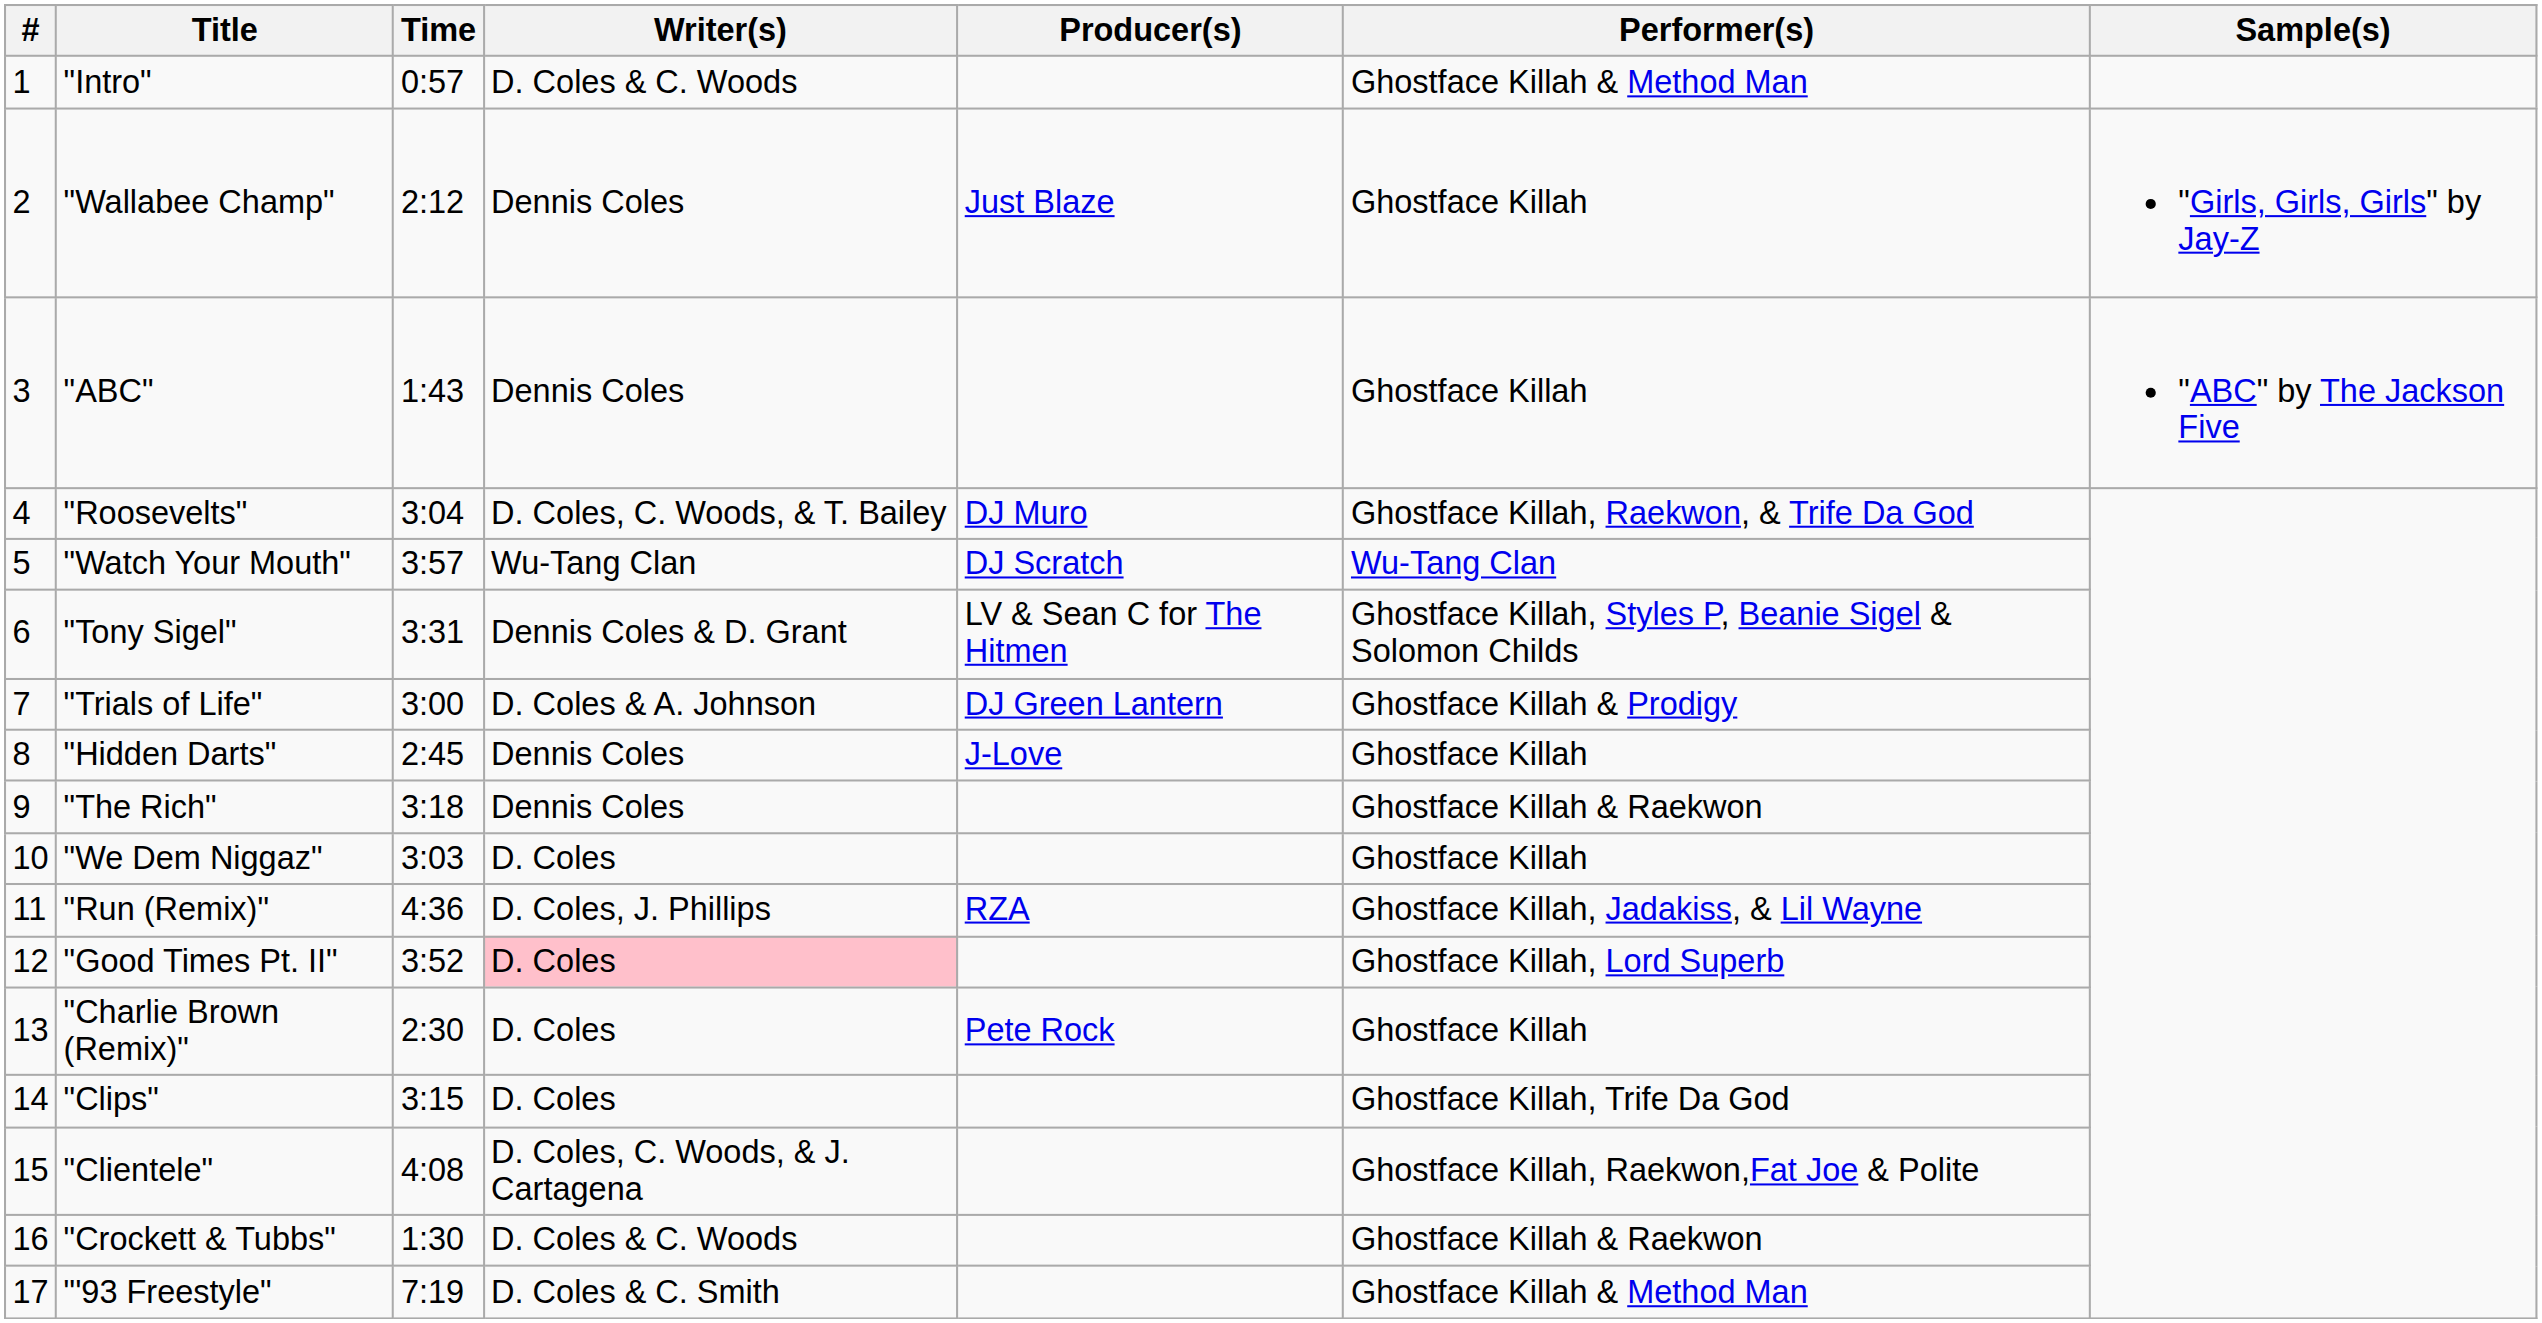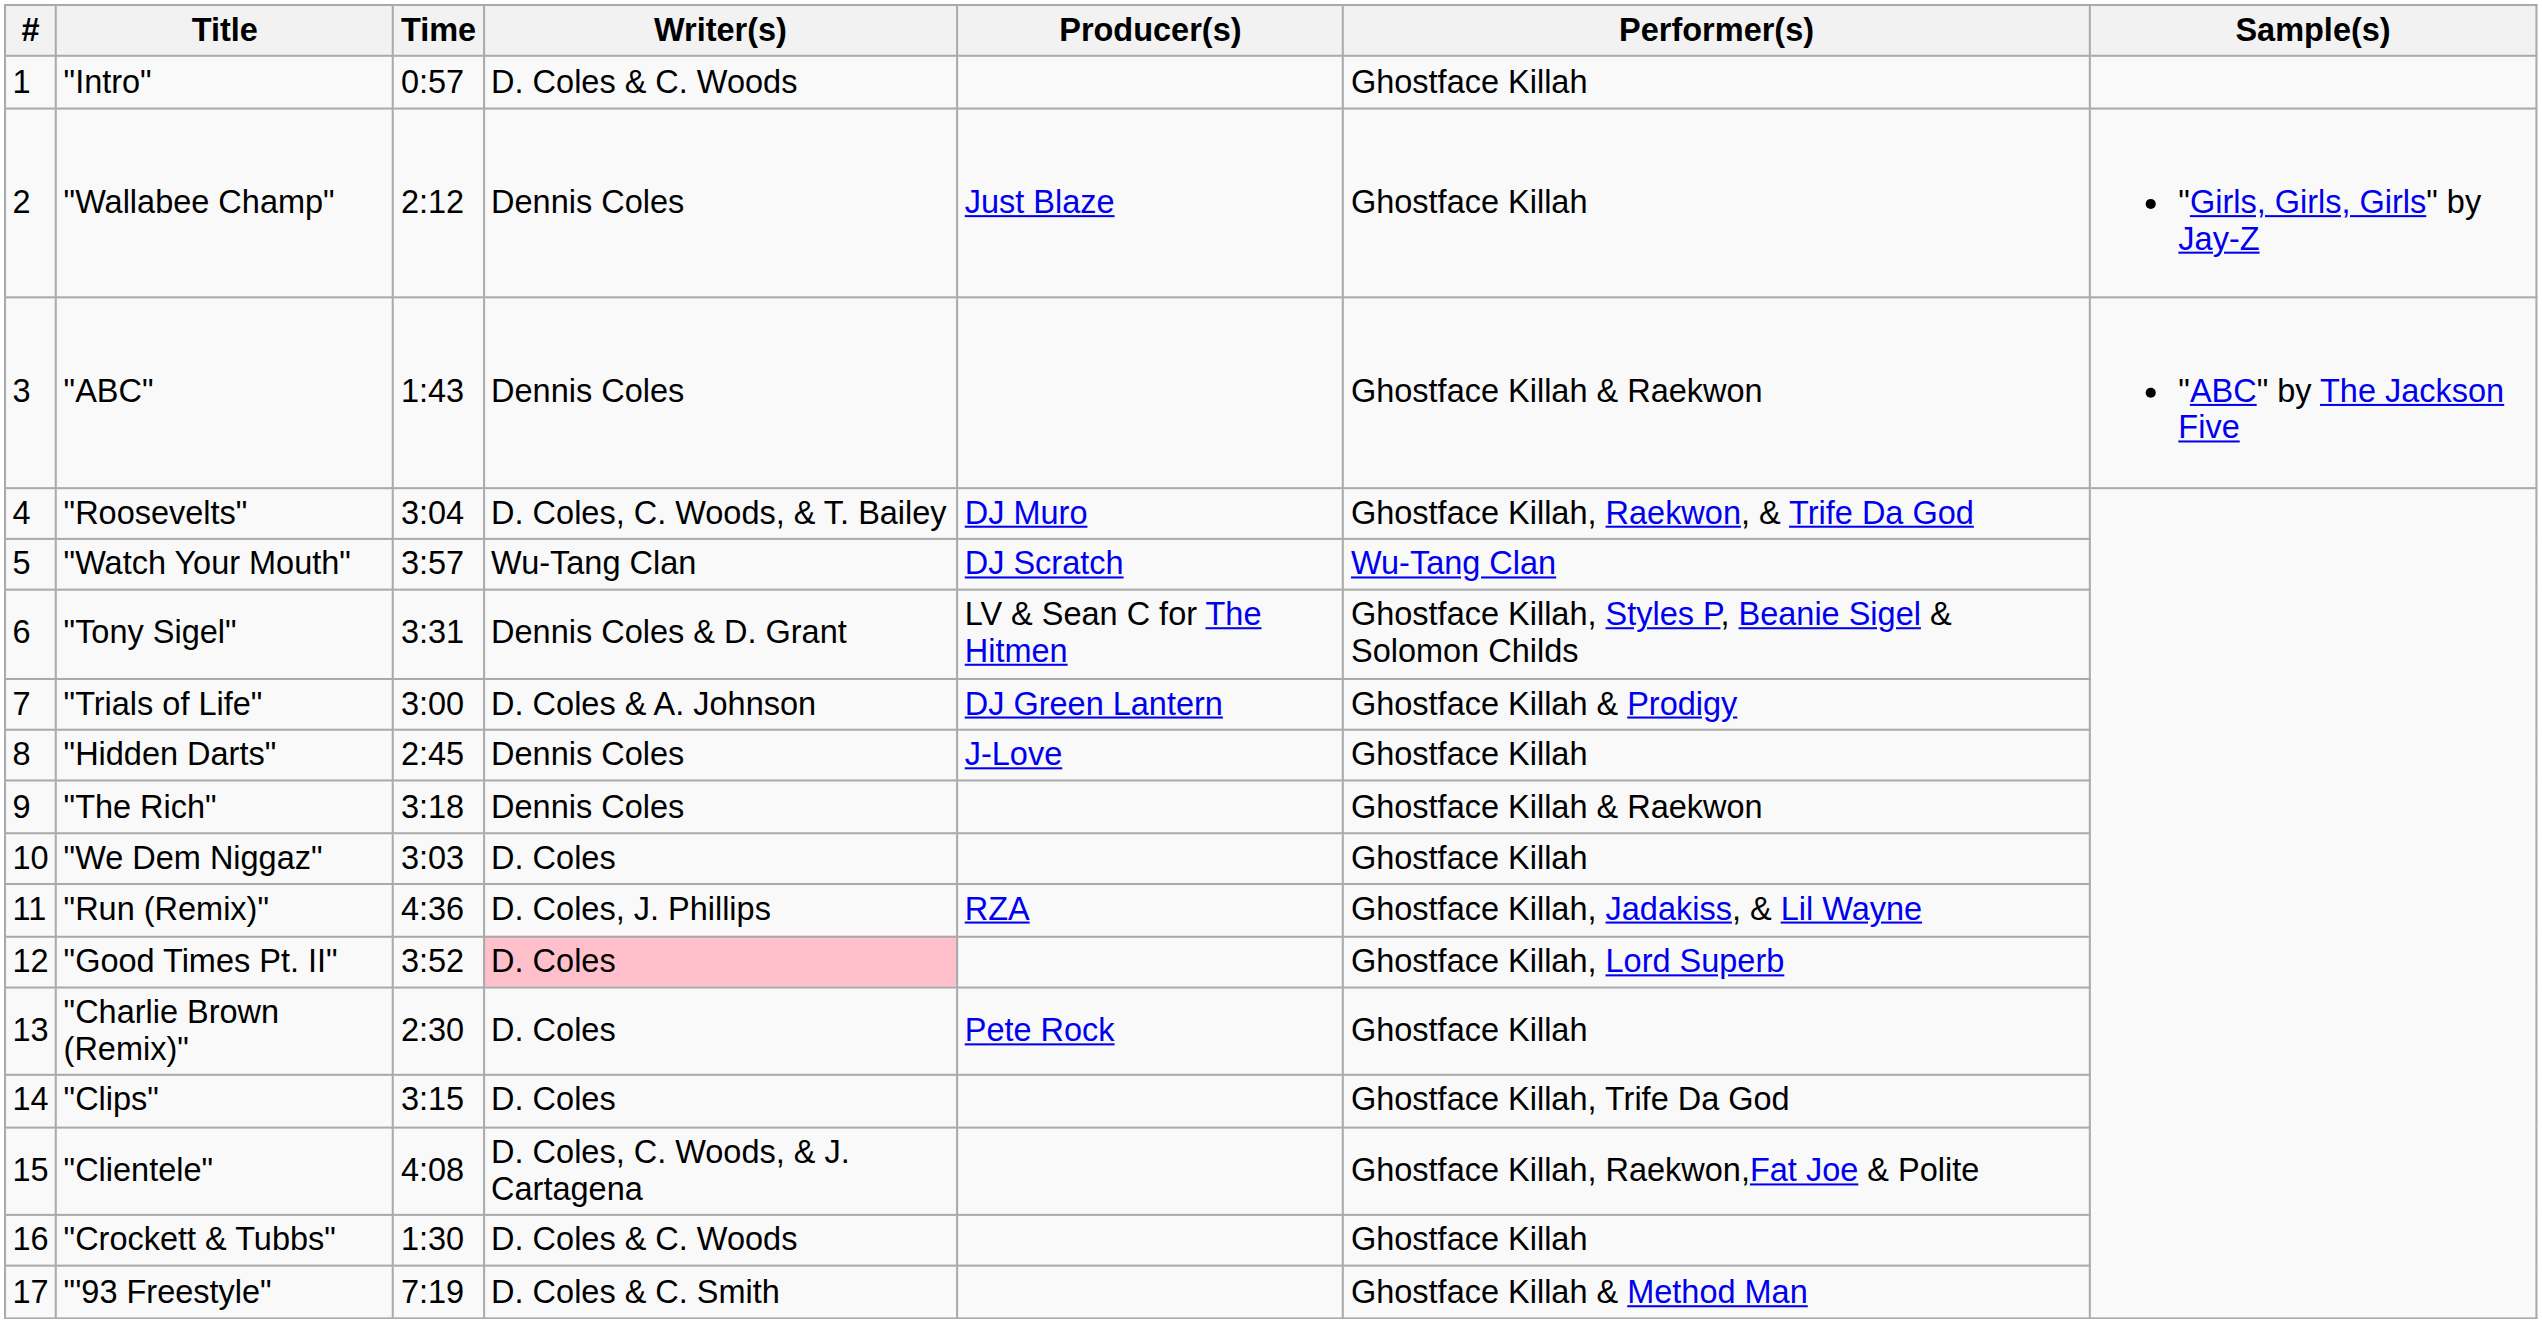 <table class="wikitable">
 <tr>
 <th align="center">#</th>
 <th align="center">Title</th>
 <th align="center">Time</th>
 <th align="center">Writer(s)</th>
 <th align="center">Producer(s)</th>
 <th align="center">Performer(s)</th>
 <th align="center">Sample(s)</th>
 </tr>
 <tr>
 <td>1</td>
 <td>"Intro"</td>
 <td>0:57</td>
 <td>D. Coles & C. Woods</td>
 <td></td>
-<td>Ghostface Killah & <a href='#'>Method Man</a></td>
+<td>Ghostface Killah</td>
 </tr>
 <tr>
 <td>2</td>
 <td>"Wallabee Champ"</td>
 <td>2:12</td>
 <td>Dennis Coles</td>
 <td><a href='#'>Just Blaze</a></td>
 <td>Ghostface Killah</td>
 <td><br><ul><li>"<a href='#'>Girls, Girls, Girls</a>" by <a href='#'>Jay-Z</a></li></ul></td>
 </tr>
 <tr>
 <td>3</td>
 <td>"ABC"</td>
 <td>1:43</td>
 <td>Dennis Coles</td>
 <td></td>
-<td>Ghostface Killah</td>
+<td>Ghostface Killah & Raekwon</td>
 <td><br><ul><li>"<a href='#'>ABC</a>" by <a href='#'>The Jackson Five</a></li></ul></td>
 </tr>
 <tr>
 <td>4</td>
 <td>"Roosevelts"</td>
 <td>3:04</td>
 <td>D. Coles, C. Woods, & T. Bailey</td>
 <td><a href='#'>DJ Muro</a></td>
 <td>Ghostface Killah, <a href='#'>Raekwon</a>, & <a href='#'>Trife Da God</a></td>
 </tr>
 <tr>
 <td>5</td>
 <td>"Watch Your Mouth"</td>
 <td>3:57</td>
 <td>Wu-Tang Clan</td>
 <td><a href='#'>DJ Scratch</a></td>
 <td><a href='#'>Wu-Tang Clan</a></td>
 </tr>
 <tr>
 <td>6</td>
 <td>"Tony Sigel"</td>
 <td>3:31</td>
 <td>Dennis Coles & D. Grant</td>
 <td>LV & Sean C for <a href='#'>The Hitmen</a></td>
 <td>Ghostface Killah, <a href='#'>Styles P</a>, <a href='#'>Beanie Sigel</a> & Solomon Childs</td>
 </tr>
 <tr>
 <td>7</td>
 <td>"Trials of Life"</td>
 <td>3:00</td>
 <td>D. Coles & A. Johnson</td>
 <td><a href='#'>DJ Green Lantern</a></td>
 <td>Ghostface Killah & <a href='#'>Prodigy</a></td>
 </tr>
 <tr>
 <td>8</td>
 <td>"Hidden Darts"</td>
 <td>2:45</td>
 <td>Dennis Coles</td>
 <td><a href='#'>J-Love</a></td>
 <td>Ghostface Killah</td>
 </tr>
 <tr>
 <td>9</td>
 <td>"The Rich"</td>
 <td>3:18</td>
 <td>Dennis Coles</td>
 <td></td>
 <td>Ghostface Killah & Raekwon</td>
 </tr>
 <tr>
 <td>10</td>
 <td>"We Dem Niggaz"</td>
 <td>3:03</td>
 <td>D. Coles</td>
 <td></td>
 <td>Ghostface Killah</td>
 </tr>
 <tr>
 <td>11</td>
 <td>"Run (Remix)"</td>
 <td>4:36</td>
 <td>D. Coles, J. Phillips</td>
 <td><a href='#'>RZA</a></td>
 <td>Ghostface Killah, <a href='#'>Jadakiss</a>, & <a href='#'>Lil Wayne</a></td>
 </tr>
 <tr>
 <td>12</td>
 <td>"Good Times Pt. II"</td>
 <td>3:52</td>
 <td style="background: pink;">D. Coles</td>
 <td></td>
 <td>Ghostface Killah, <a href='#'>Lord Superb</a></td>
 </tr>
 <tr>
 <td>13</td>
 <td>"Charlie Brown (Remix)"</td>
 <td>2:30</td>
 <td>D. Coles</td>
 <td><a href='#'>Pete Rock</a></td>
 <td>Ghostface Killah</td>
 </tr>
 <tr>
 <td>14</td>
 <td>"Clips"</td>
 <td>3:15</td>
 <td>D. Coles</td>
 <td></td>
 <td>Ghostface Killah, Trife Da God</td>
 </tr>
 <tr>
 <td>15</td>
 <td>"Clientele"</td>
 <td>4:08</td>
 <td>D. Coles, C. Woods, & J. Cartagena</td>
 <td></td>
 <td>Ghostface Killah, Raekwon,<a href='#'>Fat Joe</a> & Polite</td>
 </tr>
 <tr>
 <td>16</td>
 <td>"Crockett & Tubbs"</td>
 <td>1:30</td>
 <td>D. Coles & C. Woods</td>
 <td></td>
-<td>Ghostface Killah & Raekwon</td>
+<td>Ghostface Killah</td>
 </tr>
 <tr>
 <td>17</td>
 <td>"'93 Freestyle"</td>
 <td>7:19</td>
 <td>D. Coles & C. Smith</td>
 <td></td>
 <td>Ghostface Killah & <a href='#'>Method Man</a></td>
 </tr>
 </table>
